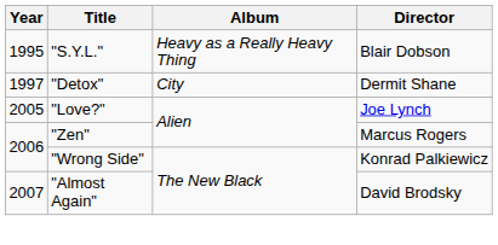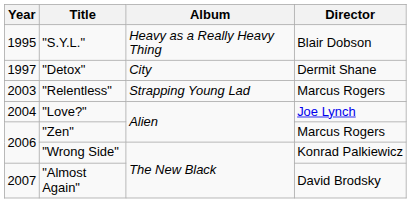 <table class="wikitable">
 <tr>
 <th>Year</th>
 <th style="width:100px;">Title</th>
 <th style="width:200px;">Album</th>
 <th>Director</th>
 </tr>
 <tr>
 <td>1995</td>
 <td>"S.Y.L."</td>
 <td><em>Heavy as a Really Heavy Thing</em></td>
 <td>Blair Dobson</td>
 </tr>
 <tr>
 <td>1997</td>
 <td>"Detox"</td>
 <td><em>City</em></td>
 <td>Dermit Shane</td>
 </tr>
 <tr>
-<td>2005</td>
+<td>2003</td>
+<td>"Relentless"</td>
+<td><em>Strapping Young Lad</em></td>
+<td>Marcus Rogers</td>
+</tr>
+<tr>
+<td>2004</td>
 <td>"Love?"</td>
 <td rowspan="2"><em>Alien</em></td>
 <td><a href='#'>Joe Lynch</a></td>
 </tr>
 <tr>
 <td rowspan="2">2006</td>
 <td>"Zen"</td>
 <td>Marcus Rogers</td>
 </tr>
 <tr>
 <td>"Wrong Side"</td>
 <td rowspan="2"><em>The New Black</em></td>
 <td>Konrad Palkiewicz</td>
 </tr>
 <tr>
 <td>2007</td>
 <td>"Almost Again"</td>
 <td>David Brodsky</td>
 </tr>
 </table>
